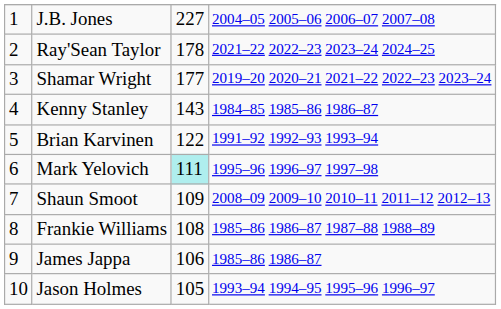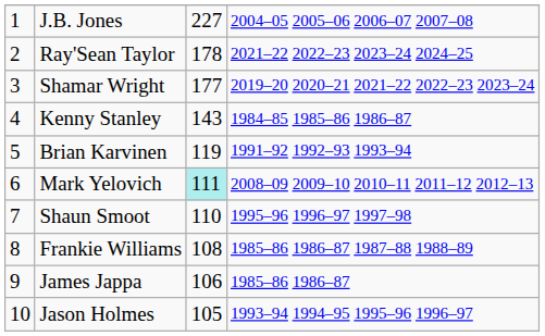 <table class="wikitable">
 <tr>
 </tr>
 <tr>
 <td>1</td>
 <td>J.B. Jones</td>
 <td>227</td>
 <td style="font-size:80%;"><a href='#'>2004–05</a> <a href='#'>2005–06</a> <a href='#'>2006–07</a> <a href='#'>2007–08</a></td>
 </tr>
 <tr>
 <td>2</td>
 <td>Ray'Sean Taylor</td>
 <td>178</td>
 <td style="font-size:80%;"><a href='#'>2021–22</a> <a href='#'>2022–23</a> <a href='#'>2023–24</a> <a href='#'>2024–25</a></td>
 </tr>
 <tr>
 <td>3</td>
 <td>Shamar Wright</td>
 <td>177</td>
 <td style="font-size:80%;"><a href='#'>2019–20</a> <a href='#'>2020–21</a> <a href='#'>2021–22</a> <a href='#'>2022–23</a> <a href='#'>2023–24</a></td>
 </tr>
 <tr>
 <td>4</td>
 <td>Kenny Stanley</td>
 <td>143</td>
 <td style="font-size:80%;"><a href='#'>1984–85</a> <a href='#'>1985–86</a> <a href='#'>1986–87</a></td>
 </tr>
 <tr>
 <td>5</td>
 <td>Brian Karvinen</td>
-<td>122</td>
+<td>119</td>
 <td style="font-size:80%;"><a href='#'>1991–92</a> <a href='#'>1992–93</a> <a href='#'>1993–94</a></td>
 </tr>
 <tr>
 <td>6</td>
 <td>Mark Yelovich</td>
 <td style="background: paleturquoise;">111</td>
-<td style="font-size:80%;"><a href='#'>1995–96</a> <a href='#'>1996–97</a> <a href='#'>1997–98</a></td>
+<td style="font-size:80%;"><a href='#'>2008–09</a> <a href='#'>2009–10</a> <a href='#'>2010–11</a> <a href='#'>2011–12</a> <a href='#'>2012–13</a></td>
 </tr>
 <tr>
 <td>7</td>
 <td>Shaun Smoot</td>
-<td>109</td>
-<td style="font-size:80%;"><a href='#'>2008–09</a> <a href='#'>2009–10</a> <a href='#'>2010–11</a> <a href='#'>2011–12</a> <a href='#'>2012–13</a></td>
+<td>110</td>
+<td style="font-size:80%;"><a href='#'>1995–96</a> <a href='#'>1996–97</a> <a href='#'>1997–98</a></td>
 </tr>
 <tr>
 <td>8</td>
 <td>Frankie Williams</td>
 <td>108</td>
 <td style="font-size:80%;"><a href='#'>1985–86</a> <a href='#'>1986–87</a> <a href='#'>1987–88</a> <a href='#'>1988–89</a></td>
 </tr>
 <tr>
 <td>9</td>
 <td>James Jappa</td>
 <td>106</td>
 <td style="font-size:80%;"><a href='#'>1985–86</a> <a href='#'>1986–87</a></td>
 </tr>
 <tr>
 <td>10</td>
 <td>Jason Holmes</td>
 <td>105</td>
 <td style="font-size:80%;"><a href='#'>1993–94</a> <a href='#'>1994–95</a> <a href='#'>1995–96</a> <a href='#'>1996–97</a></td>
 </tr>
 </table>
